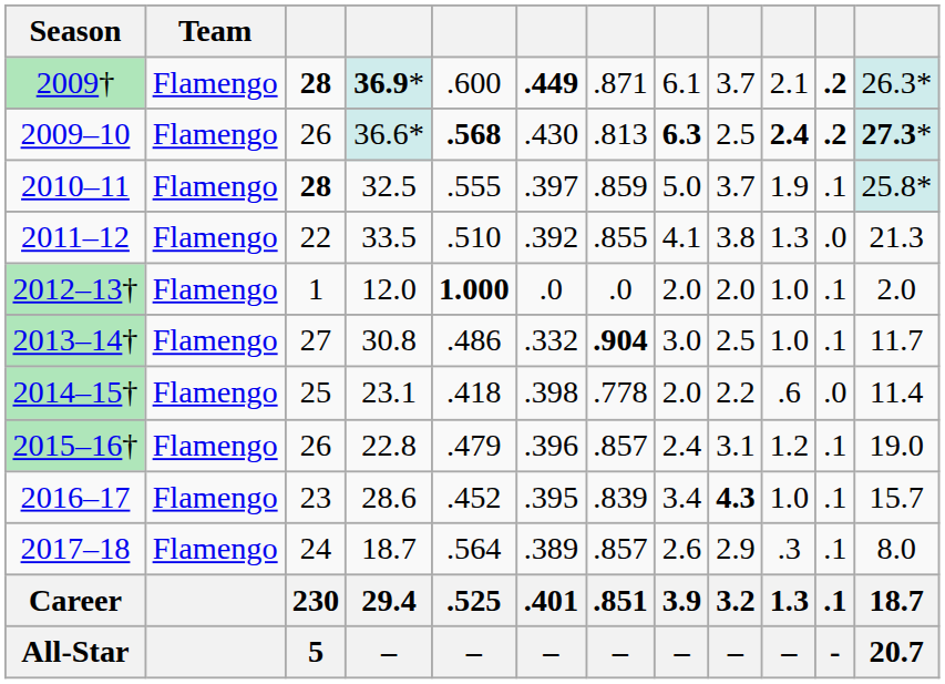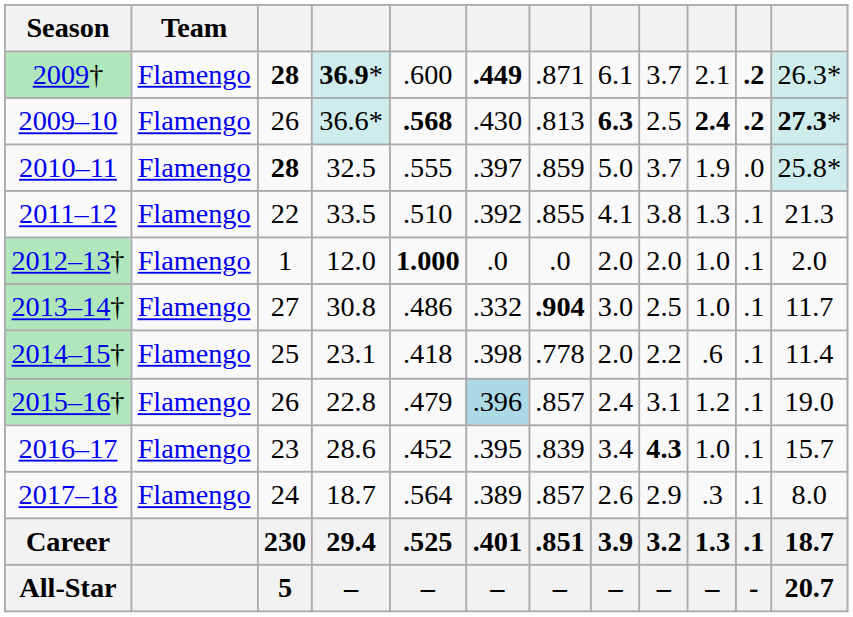 <table class="wikitable sortable" style="font-size:95%; text-align:center;">
 <tr>
 <th>Season</th>
 <th>Team</th>
 <th></th>
 <th></th>
 <th></th>
 <th></th>
 <th></th>
 <th></th>
 <th></th>
 <th></th>
 <th></th>
 <th></th>
 </tr>
 <tr>
 <td style="text-align:center;background:#afe6ba;"><a href='#'>2009</a>†</td>
 <td><a href='#'>Flamengo</a></td>
 <td><strong>28</strong></td>
 <td style="background:#cfecec;"><strong>36.9</strong>*</td>
 <td>.600</td>
 <td><strong>.449</strong></td>
 <td>.871</td>
 <td>6.1</td>
 <td>3.7</td>
 <td>2.1</td>
 <td><strong>.2</strong></td>
 <td style="background:#cfecec;">26.3*</td>
 </tr>
 <tr>
 <td><a href='#'>2009–10</a></td>
 <td><a href='#'>Flamengo</a></td>
 <td>26</td>
 <td style="background:#cfecec;">36.6*</td>
 <td><strong>.568</strong></td>
 <td>.430</td>
 <td>.813</td>
 <td><strong>6.3</strong></td>
 <td>2.5</td>
 <td><strong>2.4</strong></td>
 <td><strong>.2</strong></td>
 <td style="background:#cfecec;"><strong>27.3</strong>*</td>
 </tr>
 <tr>
 <td><a href='#'>2010–11</a></td>
 <td><a href='#'>Flamengo</a></td>
 <td><strong>28</strong></td>
 <td>32.5</td>
 <td>.555</td>
 <td>.397</td>
 <td>.859</td>
 <td>5.0</td>
 <td>3.7</td>
 <td>1.9</td>
-<td>.1</td>
+<td>.0</td>
 <td style="background:#cfecec;">25.8*</td>
 </tr>
 <tr>
 <td><a href='#'>2011–12</a></td>
 <td><a href='#'>Flamengo</a></td>
 <td>22</td>
 <td>33.5</td>
 <td>.510</td>
 <td>.392</td>
 <td>.855</td>
 <td>4.1</td>
 <td>3.8</td>
 <td>1.3</td>
-<td>.0</td>
+<td>.1</td>
 <td>21.3</td>
 </tr>
 <tr>
 <td style="text-align:center;background:#afe6ba;"><a href='#'>2012–13</a>†</td>
 <td><a href='#'>Flamengo</a></td>
 <td>1</td>
 <td>12.0</td>
 <td><strong>1.000</strong></td>
 <td>.0</td>
 <td>.0</td>
 <td>2.0</td>
 <td>2.0</td>
 <td>1.0</td>
 <td>.1</td>
 <td>2.0</td>
 </tr>
 <tr>
 <td style="text-align:center;background:#afe6ba;"><a href='#'>2013–14</a>†</td>
 <td><a href='#'>Flamengo</a></td>
 <td>27</td>
 <td>30.8</td>
 <td>.486</td>
 <td>.332</td>
 <td><strong>.904</strong></td>
 <td>3.0</td>
 <td>2.5</td>
 <td>1.0</td>
 <td>.1</td>
 <td>11.7</td>
 </tr>
 <tr>
 <td style="text-align:center;background:#afe6ba;"><a href='#'>2014–15</a>†</td>
 <td><a href='#'>Flamengo</a></td>
 <td>25</td>
 <td>23.1</td>
 <td>.418</td>
 <td>.398</td>
 <td>.778</td>
 <td>2.0</td>
 <td>2.2</td>
 <td>.6</td>
-<td>.0</td>
+<td>.1</td>
 <td>11.4</td>
 </tr>
 <tr>
 <td style="text-align:center;background:#afe6ba;"><a href='#'>2015–16</a>†</td>
 <td><a href='#'>Flamengo</a></td>
 <td>26</td>
 <td>22.8</td>
 <td>.479</td>
-<td>.396</td>
+<td style="background: lightblue;">.396</td>
 <td>.857</td>
 <td>2.4</td>
 <td>3.1</td>
 <td>1.2</td>
 <td>.1</td>
 <td>19.0</td>
 </tr>
 <tr>
 <td><a href='#'>2016–17</a></td>
 <td><a href='#'>Flamengo</a></td>
 <td>23</td>
 <td>28.6</td>
 <td>.452</td>
 <td>.395</td>
 <td>.839</td>
 <td>3.4</td>
 <td><strong>4.3</strong></td>
 <td>1.0</td>
 <td>.1</td>
 <td>15.7</td>
 </tr>
 <tr>
 <td><a href='#'>2017–18</a></td>
 <td><a href='#'>Flamengo</a></td>
 <td>24</td>
 <td>18.7</td>
 <td>.564</td>
 <td>.389</td>
 <td>.857</td>
 <td>2.6</td>
 <td>2.9</td>
 <td>.3</td>
 <td>.1</td>
 <td>8.0</td>
 </tr>
 <tr>
 <th>Career</th>
 <th></th>
 <th>230</th>
 <th>29.4</th>
 <th>.525</th>
 <th>.401</th>
 <th>.851</th>
 <th>3.9</th>
 <th>3.2</th>
 <th>1.3</th>
 <th>.1</th>
 <th>18.7</th>
 </tr>
 <tr>
 <th>All-Star</th>
 <th></th>
 <th>5</th>
 <th>–</th>
 <th>–</th>
 <th>–</th>
 <th>–</th>
 <th>–</th>
 <th>–</th>
 <th>–</th>
 <th>-</th>
 <th>20.7</th>
 </tr>
 </table>
